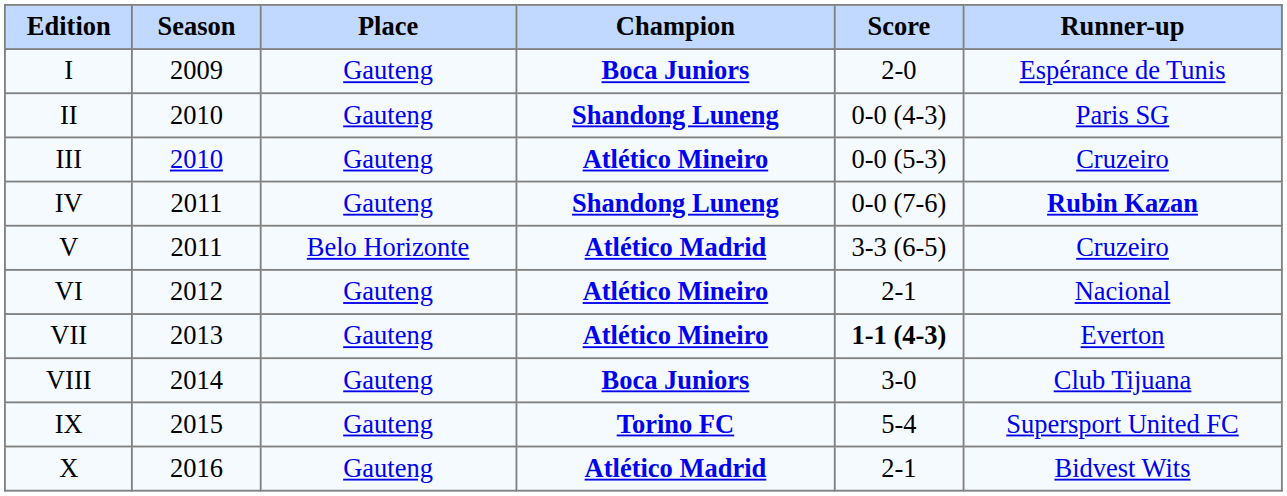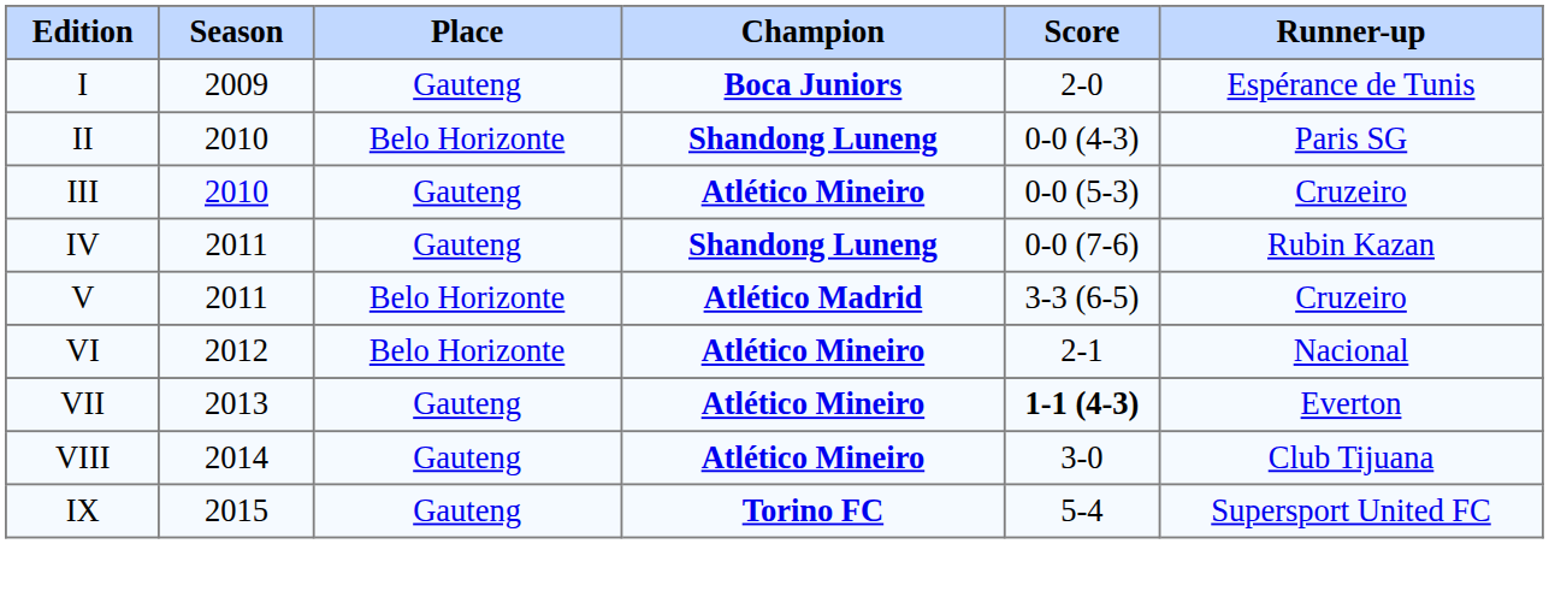 <table border=1 style="border-collapse:collapse; font-size:90%;" cellpadding=3 cellspacing=0 width=55%>
 <tr bgcolor=#C1D8FF>
 <th width=10%>Edition</th>
 <th width=10%>Season</th>
 <th width=20%>Place</th>
 <th width=25%>Champion</th>
 <th width=10%>Score</th>
 <th width=25%>Runner-up</th>
 </tr>
 <tr align=center bgcolor=#F5FAFF>
 <td>I</td>
 <td>2009</td>
 <td> <a href='#'>Gauteng</a></td>
 <td> <strong><a href='#'>Boca Juniors</a></strong></td>
 <td>2-0</td>
 <td> <a href='#'>Espérance de Tunis</a></td>
 </tr>
 <tr align=center bgcolor=#F5FAFF>
 <td>II</td>
 <td>2010</td>
-<td> <a href='#'>Gauteng</a></td>
+<td> <a href='#'>Belo Horizonte</a></td>
 <td> <strong><a href='#'>Shandong Luneng</a></strong></td>
 <td>0-0 (4-3)</td>
 <td> <a href='#'>Paris SG</a></td>
 </tr>
 <tr align=center bgcolor=#F5FAFF>
 <td>III</td>
 <td><a href='#'>2010</a></td>
 <td> <a href='#'>Gauteng</a></td>
 <td> <strong><a href='#'>Atlético Mineiro</a></strong></td>
 <td>0-0 (5-3)</td>
 <td> <a href='#'>Cruzeiro</a></td>
 </tr>
 <tr align=center bgcolor=#F5FAFF>
 <td>IV</td>
 <td>2011</td>
 <td> <a href='#'>Gauteng</a></td>
 <td> <strong><a href='#'>Shandong Luneng</a></strong></td>
 <td>0-0 (7-6)</td>
-<td><strong> <a href='#'>Rubin Kazan</a></strong></td>
+<td> <a href='#'>Rubin Kazan</a></td>
 </tr>
 <tr align=center bgcolor=#F5FAFF>
 <td>V</td>
 <td>2011</td>
 <td> <a href='#'>Belo Horizonte</a></td>
 <td> <strong><a href='#'>Atlético Madrid</a></strong></td>
 <td>3-3 (6-5)</td>
 <td> <a href='#'>Cruzeiro</a></td>
 </tr>
 <tr align=center bgcolor=#F5FAFF>
 <td>VI</td>
 <td>2012</td>
-<td> <a href='#'>Gauteng</a></td>
+<td> <a href='#'>Belo Horizonte</a></td>
 <td> <strong><a href='#'>Atlético Mineiro</a></strong></td>
 <td>2-1</td>
 <td> <a href='#'>Nacional</a></td>
 </tr>
 <tr align=center bgcolor=#F5FAFF>
 <td>VII</td>
 <td>2013</td>
 <td> <a href='#'>Gauteng</a></td>
 <td> <strong><a href='#'>Atlético Mineiro</a></strong></td>
 <td><strong>1-1 (4-3)</strong></td>
 <td> <a href='#'>Everton</a></td>
 </tr>
 <tr align=center bgcolor=#F5FAFF>
 <td>VIII</td>
 <td>2014</td>
 <td> <a href='#'>Gauteng</a></td>
-<td> <strong><a href='#'>Boca Juniors</a></strong></td>
+<td> <strong><a href='#'>Atlético Mineiro</a></strong></td>
 <td>3-0</td>
 <td> <a href='#'>Club Tijuana</a></td>
 </tr>
 <tr align=center bgcolor=#F5FAFF>
 <td>IX</td>
 <td>2015</td>
 <td> <a href='#'>Gauteng</a></td>
 <td> <strong><a href='#'>Torino FC</a></strong></td>
 <td>5-4</td>
 <td> <a href='#'>Supersport United FC</a></td>
 </tr>
-<tr align=center bgcolor=#F5FAFF>
-<td>X</td>
-<td>2016</td>
-<td> <a href='#'>Gauteng</a></td>
-<td> <strong><a href='#'>Atlético Madrid</a></strong></td>
-<td>2-1</td>
-<td> <a href='#'>Bidvest Wits</a></td>
-</tr>
 </table>
